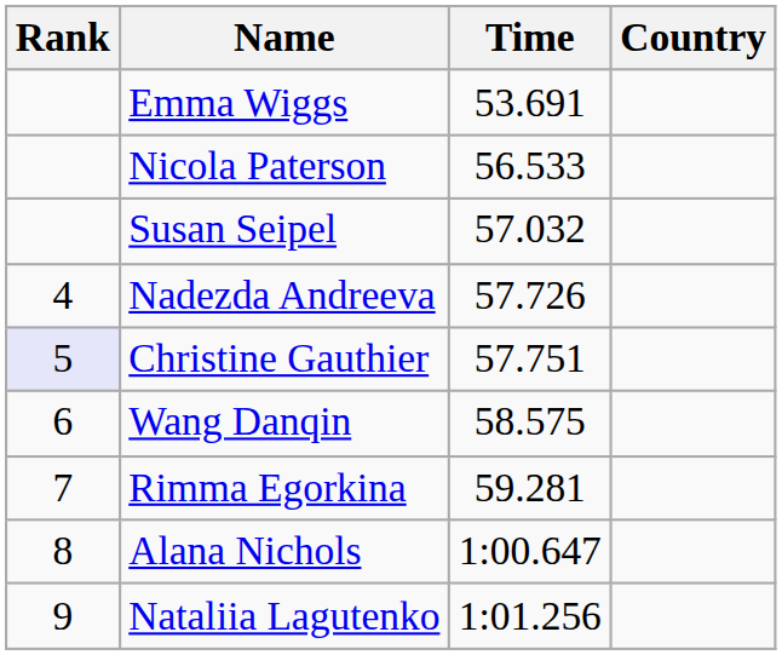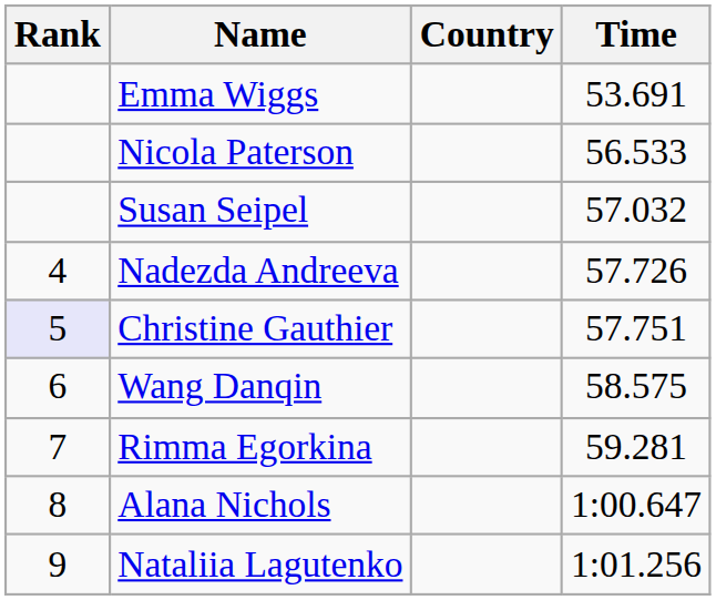 <table class="wikitable" style="text-align:center">
 <tr>
 <th>Rank</th>
 <th>Name</th>
+<th>Country</th>
 <th>Time</th>
-<th>Country</th>
 </tr>
 <tr>
 <td></td>
 <td align="left"><a href='#'>Emma Wiggs</a></td>
+<td align="left"></td>
 <td>53.691</td>
-<td align="left"></td>
 </tr>
 <tr>
 <td></td>
 <td align="left"><a href='#'>Nicola Paterson</a></td>
+<td align="left"></td>
 <td>56.533</td>
-<td align="left"></td>
 </tr>
 <tr>
 <td></td>
 <td align="left"><a href='#'>Susan Seipel</a></td>
+<td align="left"></td>
 <td>57.032</td>
-<td align="left"></td>
 </tr>
 <tr>
 <td>4</td>
 <td align="left"><a href='#'>Nadezda Andreeva</a></td>
+<td align="left"></td>
 <td>57.726</td>
-<td align="left"></td>
 </tr>
 <tr>
 <td style="background: lavender;">5</td>
 <td align="left"><a href='#'>Christine Gauthier</a></td>
+<td align="left"></td>
 <td>57.751</td>
-<td align="left"></td>
 </tr>
 <tr>
 <td>6</td>
 <td align="left"><a href='#'>Wang Danqin</a></td>
+<td align="left"></td>
 <td>58.575</td>
-<td align="left"></td>
 </tr>
 <tr>
 <td>7</td>
 <td align="left"><a href='#'>Rimma Egorkina</a></td>
+<td align="left"></td>
 <td>59.281</td>
-<td align="left"></td>
 </tr>
 <tr>
 <td>8</td>
 <td align="left"><a href='#'>Alana Nichols</a></td>
+<td align="left"></td>
 <td>1:00.647</td>
-<td align="left"></td>
 </tr>
 <tr>
 <td>9</td>
 <td align="left"><a href='#'>Nataliia Lagutenko</a></td>
+<td align="left"></td>
 <td>1:01.256</td>
-<td align="left"></td>
 </tr>
 </table>
